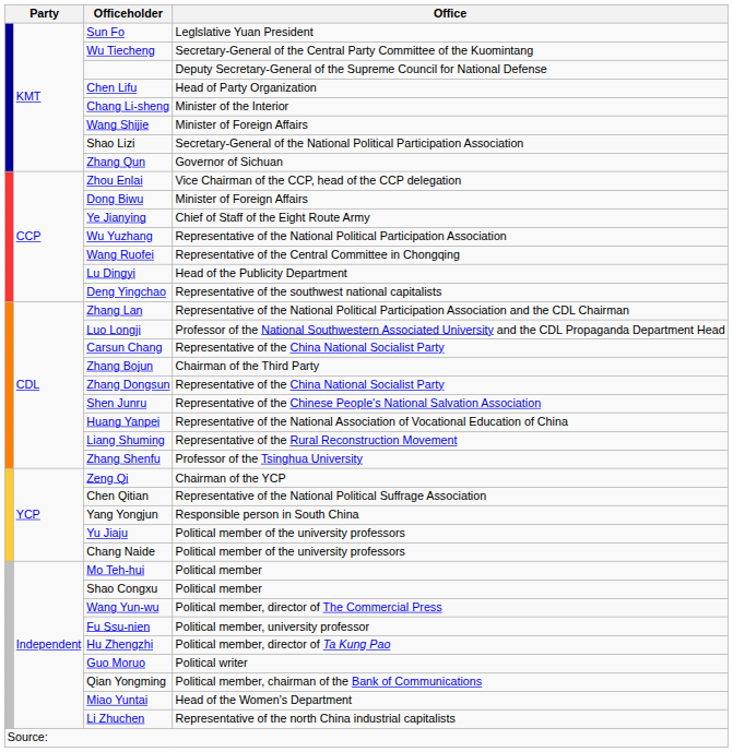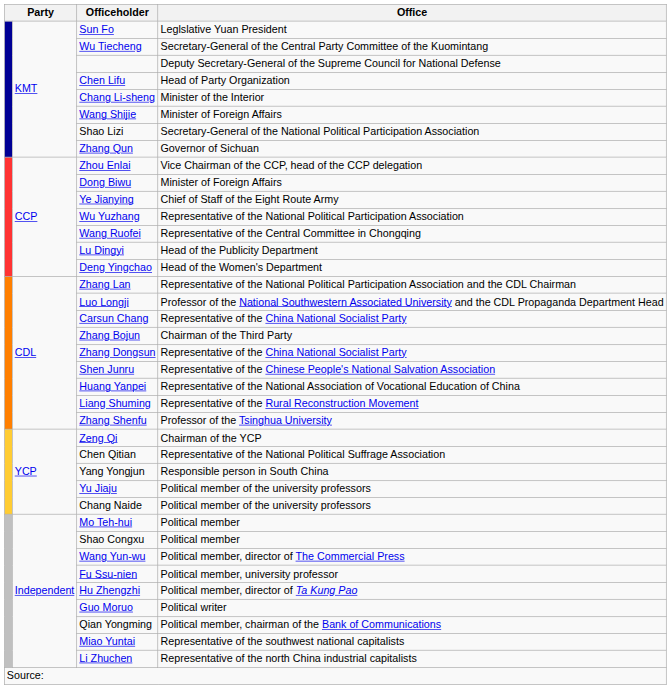 <table class="wikitable sortable">
 <tr>
 <th colspan="2">Party</th>
 <th>Officeholder</th>
 <th>Office</th>
 </tr>
 <tr>
 <td rowspan="8" style="background:#000095;"> </td>
 <td rowspan="8"><a href='#'>KMT</a></td>
 <td><a href='#'>Sun Fo</a></td>
 <td>Leglslative Yuan President</td>
 </tr>
 <tr>
 <td><a href='#'>Wu Tiecheng</a></td>
 <td>Secretary-General of the Central Party Committee of the Kuomintang</td>
 </tr>
 <tr>
 <td></td>
 <td>Deputy Secretary-General of the Supreme Council for National Defense</td>
 </tr>
 <tr>
 <td><a href='#'>Chen Lifu</a></td>
 <td>Head of Party Organization</td>
 </tr>
 <tr>
 <td><a href='#'>Chang Li-sheng</a></td>
 <td>Minister of the Interior</td>
 </tr>
 <tr>
 <td><a href='#'>Wang Shijie</a></td>
 <td>Minister of Foreign Affairs</td>
 </tr>
 <tr>
 <td>Shao Lizi</td>
 <td>Secretary-General of the National Political Participation Association</td>
 </tr>
 <tr>
 <td><a href='#'>Zhang Qun</a></td>
 <td>Governor of Sichuan</td>
 </tr>
 <tr>
 <td rowspan="7" style="background:#FF3333;"> </td>
 <td rowspan="7"><a href='#'>CCP</a></td>
 <td><a href='#'>Zhou Enlai</a></td>
 <td>Vice Chairman of the CCP, head of the CCP delegation</td>
 </tr>
 <tr>
 <td><a href='#'>Dong Biwu</a></td>
 <td>Minister of Foreign Affairs</td>
 </tr>
 <tr>
 <td><a href='#'>Ye Jianying</a></td>
 <td>Chief of Staff of the Eight Route Army</td>
 </tr>
 <tr>
 <td><a href='#'>Wu Yuzhang</a></td>
 <td>Representative of the National Political Participation Association</td>
 </tr>
 <tr>
 <td><a href='#'>Wang Ruofei</a></td>
 <td>Representative of the Central Committee in Chongqing</td>
 </tr>
 <tr>
 <td><a href='#'>Lu Dingyi</a></td>
 <td>Head of the Publicity Department</td>
 </tr>
 <tr>
 <td><a href='#'>Deng Yingchao</a></td>
-<td>Representative of the southwest national capitalists</td>
+<td>Head of the Women's Department</td>
 </tr>
 <tr>
 <td rowspan="9" style="background:#FF7F00;"> </td>
 <td rowspan="9"><a href='#'>CDL</a></td>
 <td><a href='#'>Zhang Lan</a></td>
 <td>Representative of the National Political Participation Association and the CDL Chairman</td>
 </tr>
 <tr>
 <td><a href='#'>Luo Longji</a></td>
 <td>Professor of the <a href='#'>National Southwestern Associated University</a> and the CDL Propaganda Department Head</td>
 </tr>
 <tr>
 <td><a href='#'>Carsun Chang</a></td>
 <td>Representative of the <a href='#'>China National Socialist Party</a></td>
 </tr>
 <tr>
 <td><a href='#'>Zhang Bojun</a></td>
 <td>Chairman of the Third Party</td>
 </tr>
 <tr>
 <td><a href='#'>Zhang Dongsun</a></td>
 <td>Representative of the <a href='#'>China National Socialist Party</a></td>
 </tr>
 <tr>
 <td><a href='#'>Shen Junru</a></td>
 <td>Representative of the <a href='#'>Chinese People's National Salvation Association</a></td>
 </tr>
 <tr>
 <td><a href='#'>Huang Yanpei</a></td>
 <td>Representative of the National Association of Vocational Education of China</td>
 </tr>
 <tr>
 <td><a href='#'>Liang Shuming</a></td>
 <td>Representative of the <a href='#'>Rural Reconstruction Movement</a></td>
 </tr>
 <tr>
 <td><a href='#'>Zhang Shenfu</a></td>
 <td>Professor of the <a href='#'>Tsinghua University</a></td>
 </tr>
 <tr>
 <td rowspan="5" style="background:#FFCC33;"> </td>
 <td rowspan="5"><a href='#'>YCP</a></td>
 <td><a href='#'>Zeng Qi</a></td>
 <td>Chairman of the YCP</td>
 </tr>
 <tr>
 <td>Chen Qitian</td>
 <td>Representative of the National Political Suffrage Association</td>
 </tr>
 <tr>
 <td>Yang Yongjun</td>
 <td>Responsible person in South China</td>
 </tr>
 <tr>
 <td><a href='#'>Yu Jiaju</a></td>
 <td>Political member of the university professors</td>
 </tr>
 <tr>
 <td>Chang Naide</td>
 <td>Political member of the university professors</td>
 </tr>
 <tr>
 <td rowspan="9" style="background:#C0C0C0;"> </td>
 <td rowspan="9"><a href='#'>Independent</a></td>
 <td><a href='#'>Mo Teh-hui</a></td>
 <td>Political member</td>
 </tr>
 <tr>
 <td>Shao Congxu</td>
 <td>Political member</td>
 </tr>
 <tr>
 <td><a href='#'>Wang Yun-wu</a></td>
 <td>Political member, director of <a href='#'>The Commercial Press</a></td>
 </tr>
 <tr>
 <td><a href='#'>Fu Ssu-nien</a></td>
 <td>Political member, university professor</td>
 </tr>
 <tr>
 <td><a href='#'>Hu Zhengzhi</a></td>
 <td>Political member, director of <em><a href='#'>Ta Kung Pao</a></em></td>
 </tr>
 <tr>
 <td><a href='#'>Guo Moruo</a></td>
 <td>Political writer</td>
 </tr>
 <tr>
 <td>Qian Yongming</td>
 <td>Political member, chairman of the <a href='#'>Bank of Communications</a></td>
 </tr>
 <tr>
 <td><a href='#'>Miao Yuntai</a></td>
-<td>Head of the Women's Department</td>
+<td>Representative of the southwest national capitalists</td>
 </tr>
 <tr>
 <td><a href='#'>Li Zhuchen</a></td>
 <td>Representative of the north China industrial capitalists</td>
 </tr>
 <tr>
 <td colspan="4">Source:</td>
 </tr>
 </table>
